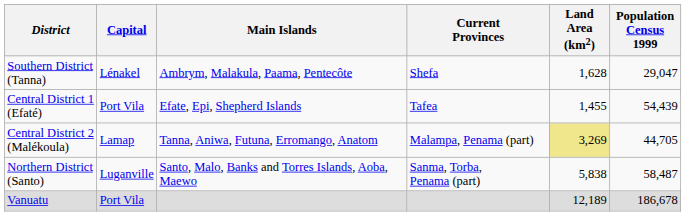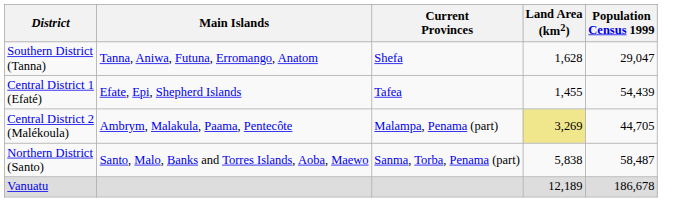 <table class="wikitable sortable">
 <tr bgcolor="#CCCCCC">
 <th><em>District</em></th>
-<th><a href='#'>Capital</a></th>
 <th>Main Islands</th>
 <th>Current<br>Provinces</th>
 <th>Land Area<br>(km<sup>2</sup>)</th>
 <th>Population<br><a href='#'>Census</a> 1999</th>
 </tr>
 <tr>
 <td><a href='#'>Southern District</a><br>(Tanna)</td>
-<td><a href='#'>Lénakel</a></td>
-<td><a href='#'>Ambrym</a>, <a href='#'>Malakula</a>, <a href='#'>Paama</a>, <a href='#'>Pentecôte</a></td>
+<td><a href='#'>Tanna</a>, <a href='#'>Aniwa</a>, <a href='#'>Futuna</a>, <a href='#'>Erromango</a>, <a href='#'>Anatom</a></td>
 <td><a href='#'>Shefa</a></td>
 <td align="right">1,628</td>
 <td align="right">29,047</td>
 </tr>
 <tr>
 <td><a href='#'>Central District 1</a><br>(Efaté)</td>
-<td><a href='#'>Port Vila</a></td>
 <td><a href='#'>Efate</a>, <a href='#'>Epi</a>, <a href='#'>Shepherd Islands</a></td>
 <td><a href='#'>Tafea</a></td>
 <td align="right">1,455</td>
 <td align="right">54,439</td>
 </tr>
 <tr>
 <td><a href='#'>Central District 2</a><br>(Malékoula)</td>
-<td><a href='#'>Lamap</a></td>
-<td><a href='#'>Tanna</a>, <a href='#'>Aniwa</a>, <a href='#'>Futuna</a>, <a href='#'>Erromango</a>, <a href='#'>Anatom</a></td>
+<td><a href='#'>Ambrym</a>, <a href='#'>Malakula</a>, <a href='#'>Paama</a>, <a href='#'>Pentecôte</a></td>
 <td><a href='#'>Malampa</a>, <a href='#'>Penama</a> (part)</td>
 <td align="right" style="background: khaki;">3,269</td>
 <td align="right">44,705</td>
 </tr>
 <tr>
 <td><a href='#'>Northern District</a><br>(Santo)</td>
-<td><a href='#'>Luganville</a></td>
 <td><a href='#'>Santo</a>, <a href='#'>Malo</a>, <a href='#'>Banks</a> and <a href='#'>Torres Islands</a>, <a href='#'>Aoba</a>, <a href='#'>Maewo</a></td>
 <td><a href='#'>Sanma</a>, <a href='#'>Torba</a>, <a href='#'>Penama</a> (part)</td>
 <td align="right">5,838</td>
 <td align="right">58,487</td>
 </tr>
 <tr style="background: #DDDDDD;" class="sortbottom">
 <td><a href='#'>Vanuatu</a></td>
-<td><a href='#'>Port Vila</a></td>
 <td> </td>
 <td> </td>
 <td align="right">12,189</td>
 <td align="right">186,678</td>
 </tr>
 </table>
